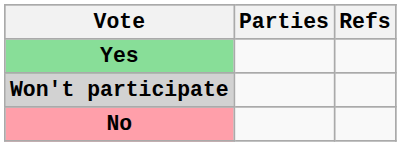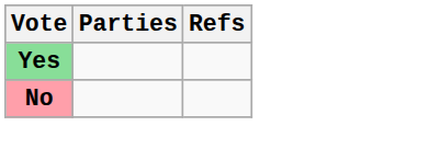 <table class="wikitable" style="font-size:97%; text-align:center;">
 <tr>
 <th>Vote</th>
 <th>Parties</th>
 <th>Refs</th>
 </tr>
 <tr>
 <th style="background:#88DE98;">Yes<br></th>
 <td></td>
 <td></td>
 </tr>
 <tr>
-<th style="background:#D2D2D2;;">Won't participate<br></th>
-<td></td>
-<td></td>
-</tr>
-<tr>
 <th style="background:#FF9FAA;">No<br></th>
 <td></td>
 <td></td>
 </tr>
 </table>
